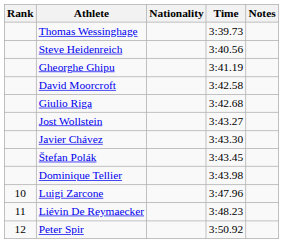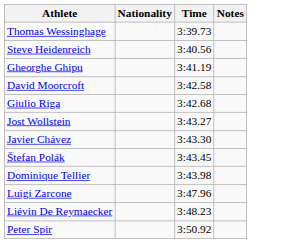 <table class="wikitable sortable" style="text-align:center">
 <tr>
-<th>Rank</th>
 <th>Athlete</th>
 <th>Nationality</th>
 <th>Time</th>
 <th>Notes</th>
 </tr>
 <tr>
-<td></td>
 <td align=left><a href='#'>Thomas Wessinghage</a></td>
 <td align=left></td>
 <td>3:39.73</td>
 <td></td>
 </tr>
 <tr>
-<td></td>
 <td align=left><a href='#'>Steve Heidenreich</a></td>
 <td align=left></td>
 <td>3:40.56</td>
 <td></td>
 </tr>
 <tr>
-<td></td>
 <td align=left><a href='#'>Gheorghe Ghipu</a></td>
 <td align=left></td>
 <td>3:41.19</td>
 <td></td>
 </tr>
 <tr>
-<td></td>
 <td align=left><a href='#'>David Moorcroft</a></td>
 <td align=left></td>
 <td>3:42.58</td>
 <td></td>
 </tr>
 <tr>
-<td></td>
 <td align=left><a href='#'>Giulio Riga</a></td>
 <td align=left></td>
 <td>3:42.68</td>
 <td></td>
 </tr>
 <tr>
-<td></td>
 <td align=left><a href='#'>Jost Wollstein</a></td>
 <td align=left></td>
 <td>3:43.27</td>
 <td></td>
 </tr>
 <tr>
-<td></td>
 <td align=left><a href='#'>Javier Chávez</a></td>
 <td align=left></td>
 <td>3:43.30</td>
 <td></td>
 </tr>
 <tr>
-<td></td>
 <td align=left><a href='#'>Štefan Polák</a></td>
 <td align=left></td>
 <td>3:43.45</td>
 <td></td>
 </tr>
 <tr>
-<td></td>
 <td align=left><a href='#'>Dominique Tellier</a></td>
 <td align=left></td>
 <td>3:43.98</td>
 <td></td>
 </tr>
 <tr>
-<td>10</td>
 <td align=left><a href='#'>Luigi Zarcone</a></td>
 <td align=left></td>
 <td>3:47.96</td>
 <td></td>
 </tr>
 <tr>
-<td>11</td>
 <td align=left><a href='#'>Liévin De Reymaecker</a></td>
 <td align=left></td>
 <td>3:48.23</td>
 <td></td>
 </tr>
 <tr>
-<td>12</td>
 <td align=left><a href='#'>Peter Spir</a></td>
 <td align=left></td>
 <td>3:50.92</td>
 <td></td>
 </tr>
 </table>
